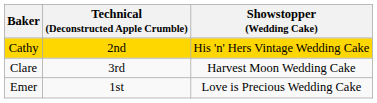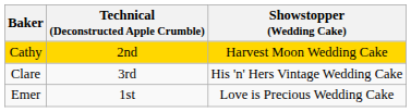 <table class="wikitable" style="text-align:center;">
 <tr>
 <th>Baker</th>
 <th>Technical<br><small>(Deconstructed Apple Crumble)</small></th>
 <th>Showstopper<br><small>(Wedding Cake)</small></th>
 </tr>
 <tr style="background:gold;">
 <td>Cathy</td>
 <td>2nd</td>
-<td>His 'n' Hers Vintage Wedding Cake</td>
+<td>Harvest Moon Wedding Cake</td>
 </tr>
 <tr>
 <td>Clare</td>
 <td>3rd</td>
-<td>Harvest Moon Wedding Cake</td>
+<td>His 'n' Hers Vintage Wedding Cake</td>
 </tr>
 <tr>
 <td>Emer</td>
 <td>1st</td>
 <td>Love is Precious Wedding Cake</td>
 </tr>
 </table>
